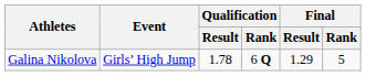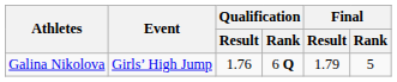 <table class="wikitable" border="1" style="font-size:90%">
 <tr>
 <th rowspan=2>Athletes</th>
 <th rowspan=2>Event</th>
 <th colspan=2>Qualification</th>
 <th colspan=2>Final</th>
 </tr>
 <tr>
 <th>Result</th>
 <th>Rank</th>
 <th>Result</th>
 <th>Rank</th>
 </tr>
 <tr>
 <td><a href='#'>Galina Nikolova</a></td>
 <td><a href='#'>Girls’ High Jump</a></td>
-<td align=center>1.78</td>
+<td align=center>1.76</td>
 <td align=center>6 <strong>Q</strong></td>
-<td align=center>1.29</td>
+<td align=center>1.79</td>
 <td align=center>5</td>
 </tr>
 </table>
